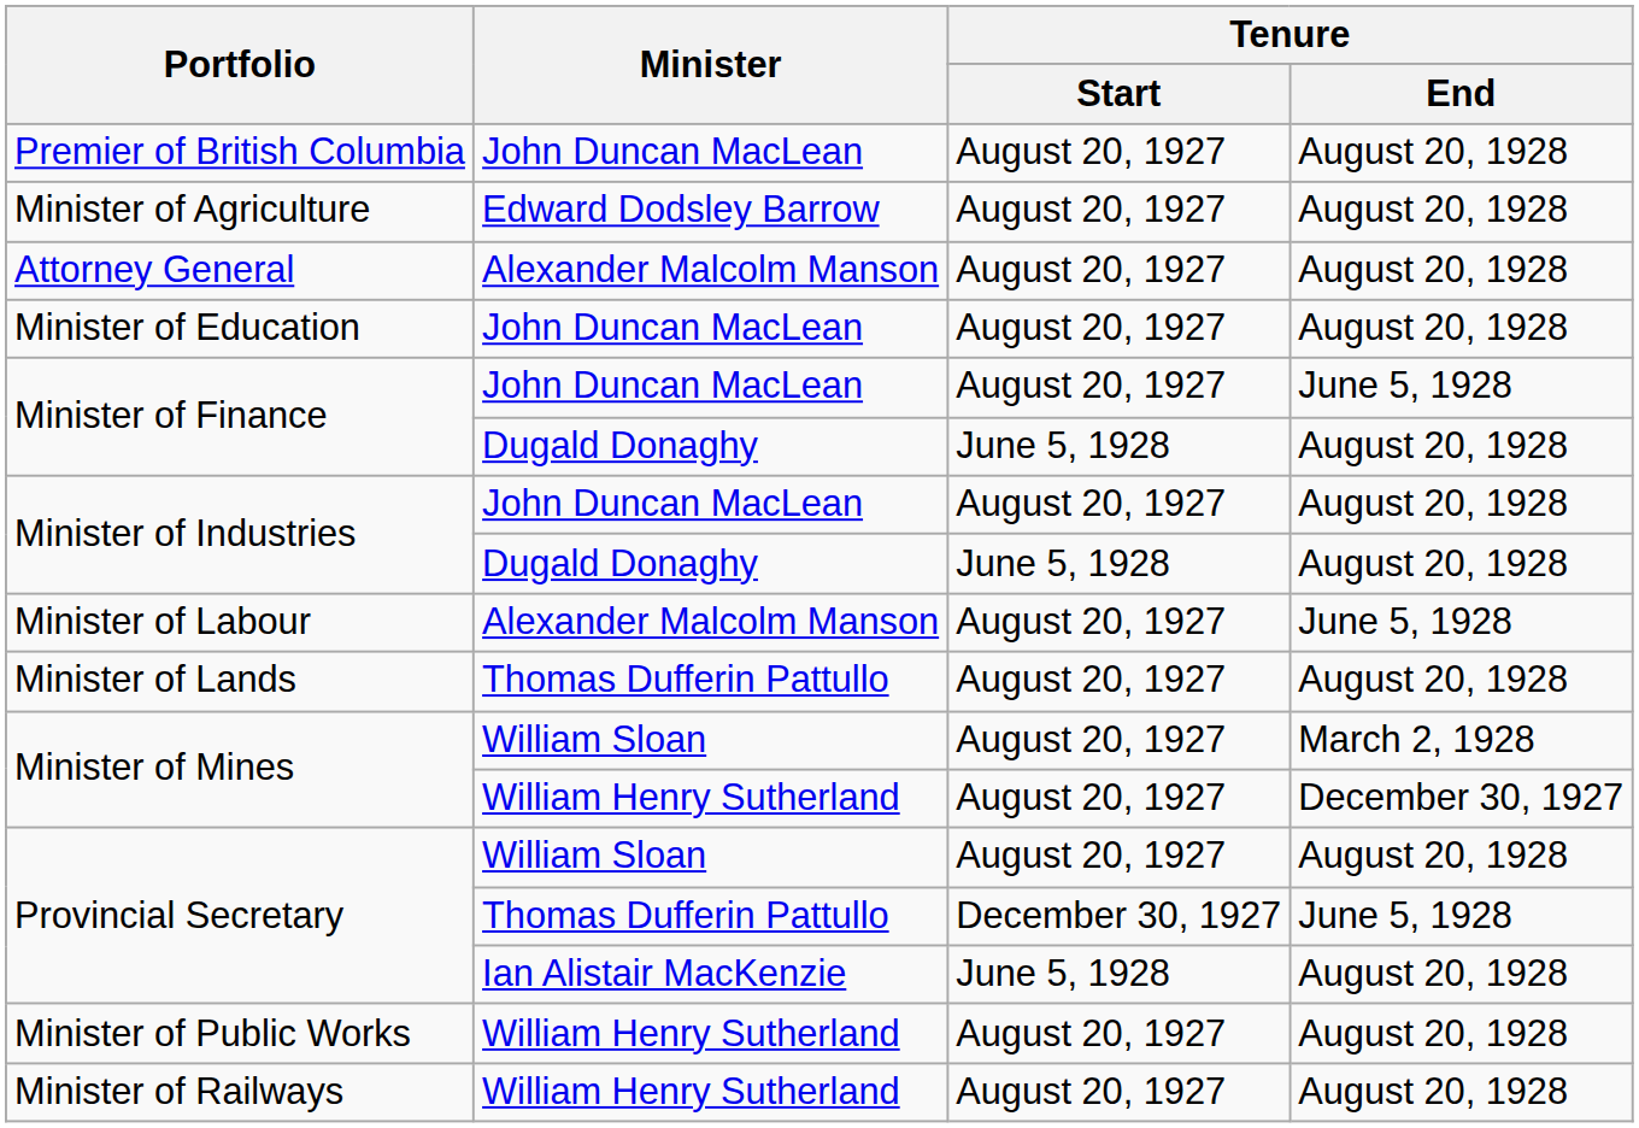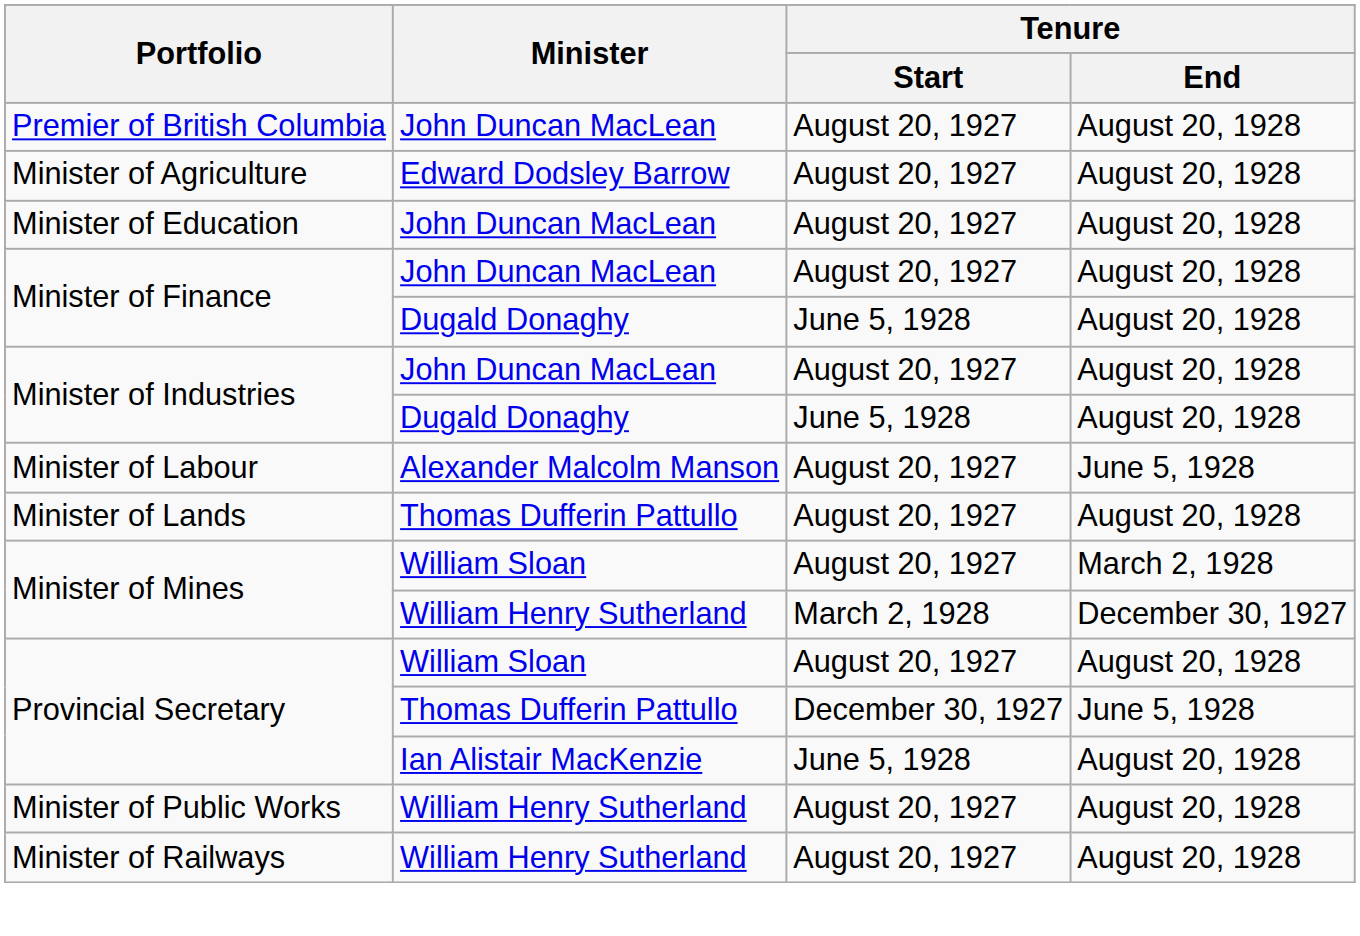 <table class="wikitable">
 <tr>
 <th colspan="1" rowspan="2">Portfolio</th>
 <th rowspan="2">Minister</th>
 <th colspan="2">Tenure</th>
 </tr>
 <tr>
 <th>Start</th>
 <th>End</th>
 </tr>
 <tr>
 <td><a href='#'>Premier of British Columbia</a></td>
 <td><a href='#'>John Duncan MacLean</a></td>
 <td>August 20, 1927</td>
 <td>August 20, 1928</td>
 </tr>
 <tr>
 <td>Minister of Agriculture</td>
 <td><a href='#'>Edward Dodsley Barrow</a></td>
 <td>August 20, 1927</td>
 <td>August 20, 1928</td>
 </tr>
 <tr>
-<td><a href='#'>Attorney General</a></td>
-<td><a href='#'>Alexander Malcolm Manson</a></td>
-<td>August 20, 1927</td>
-<td>August 20, 1928</td>
-</tr>
-<tr>
 <td>Minister of Education</td>
 <td><a href='#'>John Duncan MacLean</a></td>
 <td>August 20, 1927</td>
 <td>August 20, 1928</td>
 </tr>
 <tr>
 <td rowspan="2">Minister of Finance</td>
 <td><a href='#'>John Duncan MacLean</a></td>
 <td>August 20, 1927</td>
-<td>June 5, 1928</td>
+<td>August 20, 1928</td>
 </tr>
 <tr>
 <td><a href='#'>Dugald Donaghy</a></td>
 <td>June 5, 1928</td>
 <td>August 20, 1928</td>
 </tr>
 <tr>
 <td rowspan="2">Minister of Industries</td>
 <td><a href='#'>John Duncan MacLean</a></td>
 <td>August 20, 1927</td>
 <td>August 20, 1928</td>
 </tr>
 <tr>
 <td><a href='#'>Dugald Donaghy</a></td>
 <td>June 5, 1928</td>
 <td>August 20, 1928</td>
 </tr>
 <tr>
 <td>Minister of Labour</td>
 <td><a href='#'>Alexander Malcolm Manson</a></td>
 <td>August 20, 1927</td>
 <td>June 5, 1928</td>
 </tr>
 <tr>
 <td>Minister of Lands</td>
 <td><a href='#'>Thomas Dufferin Pattullo</a></td>
 <td>August 20, 1927</td>
 <td>August 20, 1928</td>
 </tr>
 <tr>
 <td rowspan="2">Minister of Mines</td>
 <td><a href='#'>William Sloan</a></td>
 <td>August 20, 1927</td>
 <td>March 2, 1928</td>
 </tr>
 <tr>
 <td><a href='#'>William Henry Sutherland</a></td>
-<td>August 20, 1927</td>
+<td>March 2, 1928</td>
 <td>December 30, 1927</td>
 </tr>
 <tr>
 <td rowspan="3">Provincial Secretary</td>
 <td><a href='#'>William Sloan</a></td>
 <td>August 20, 1927</td>
 <td>August 20, 1928</td>
 </tr>
 <tr>
 <td><a href='#'>Thomas Dufferin Pattullo</a></td>
 <td>December 30, 1927</td>
 <td>June 5, 1928</td>
 </tr>
 <tr>
 <td><a href='#'>Ian Alistair MacKenzie</a></td>
 <td>June 5, 1928</td>
 <td>August 20, 1928</td>
 </tr>
 <tr>
 <td>Minister of Public Works</td>
 <td><a href='#'>William Henry Sutherland</a></td>
 <td>August 20, 1927</td>
 <td>August 20, 1928</td>
 </tr>
 <tr>
 <td>Minister of Railways</td>
 <td><a href='#'>William Henry Sutherland</a></td>
 <td>August 20, 1927</td>
 <td>August 20, 1928</td>
 </tr>
 </table>
